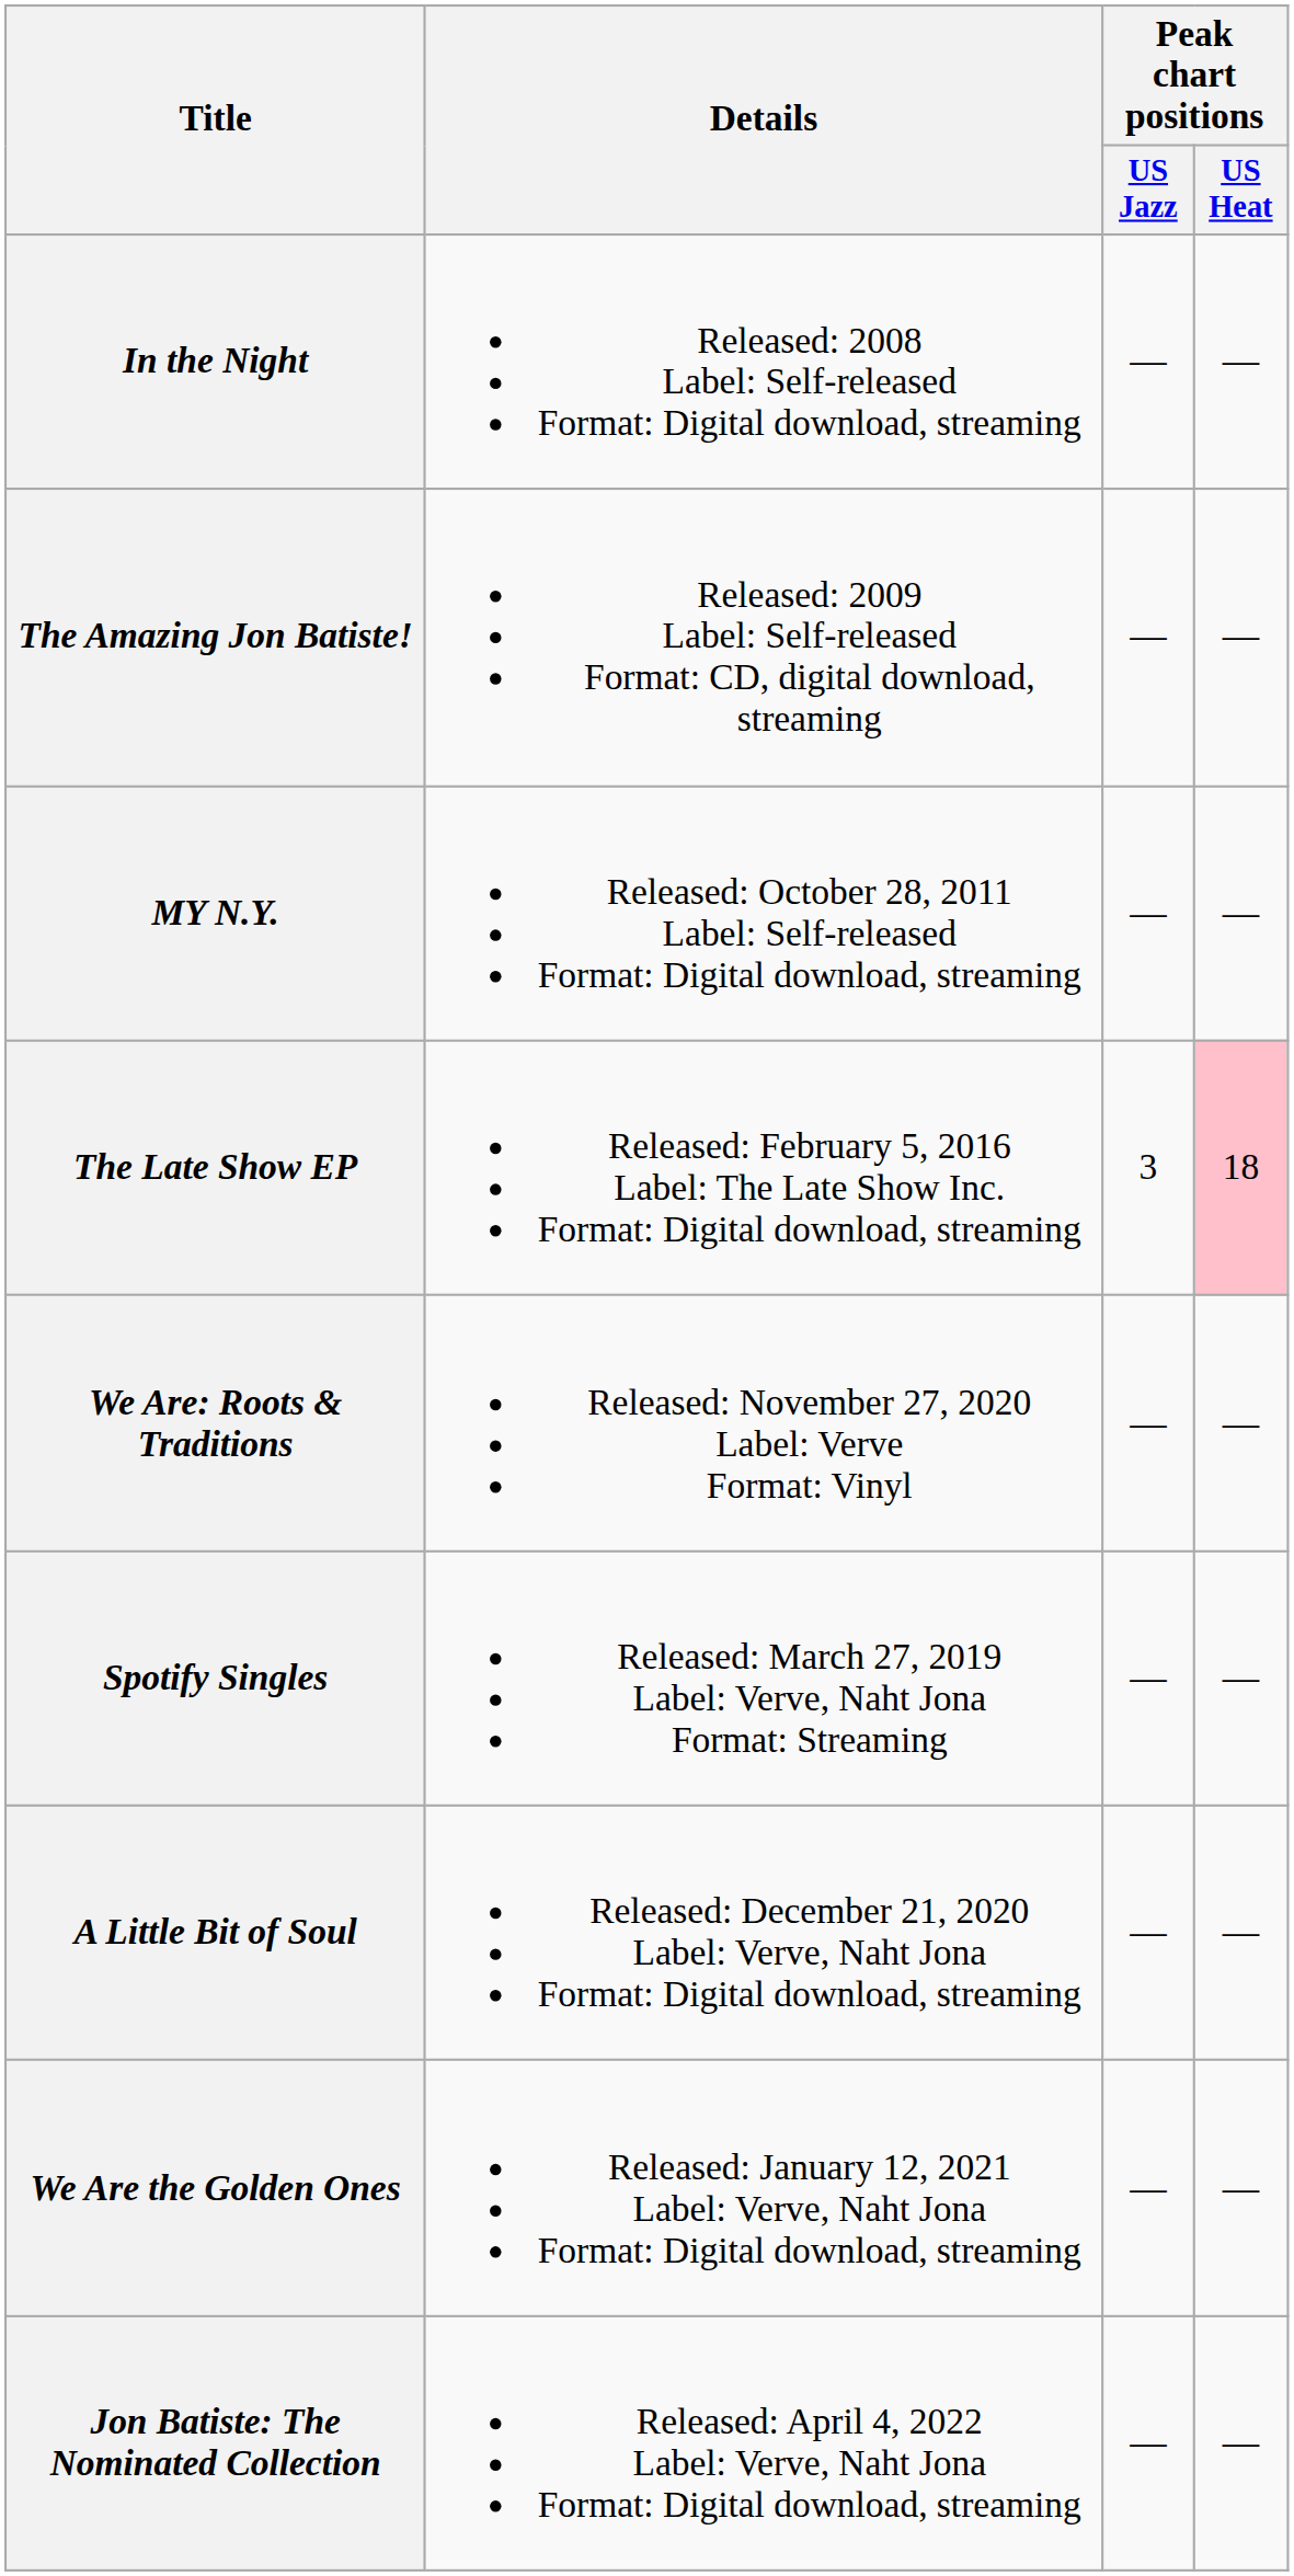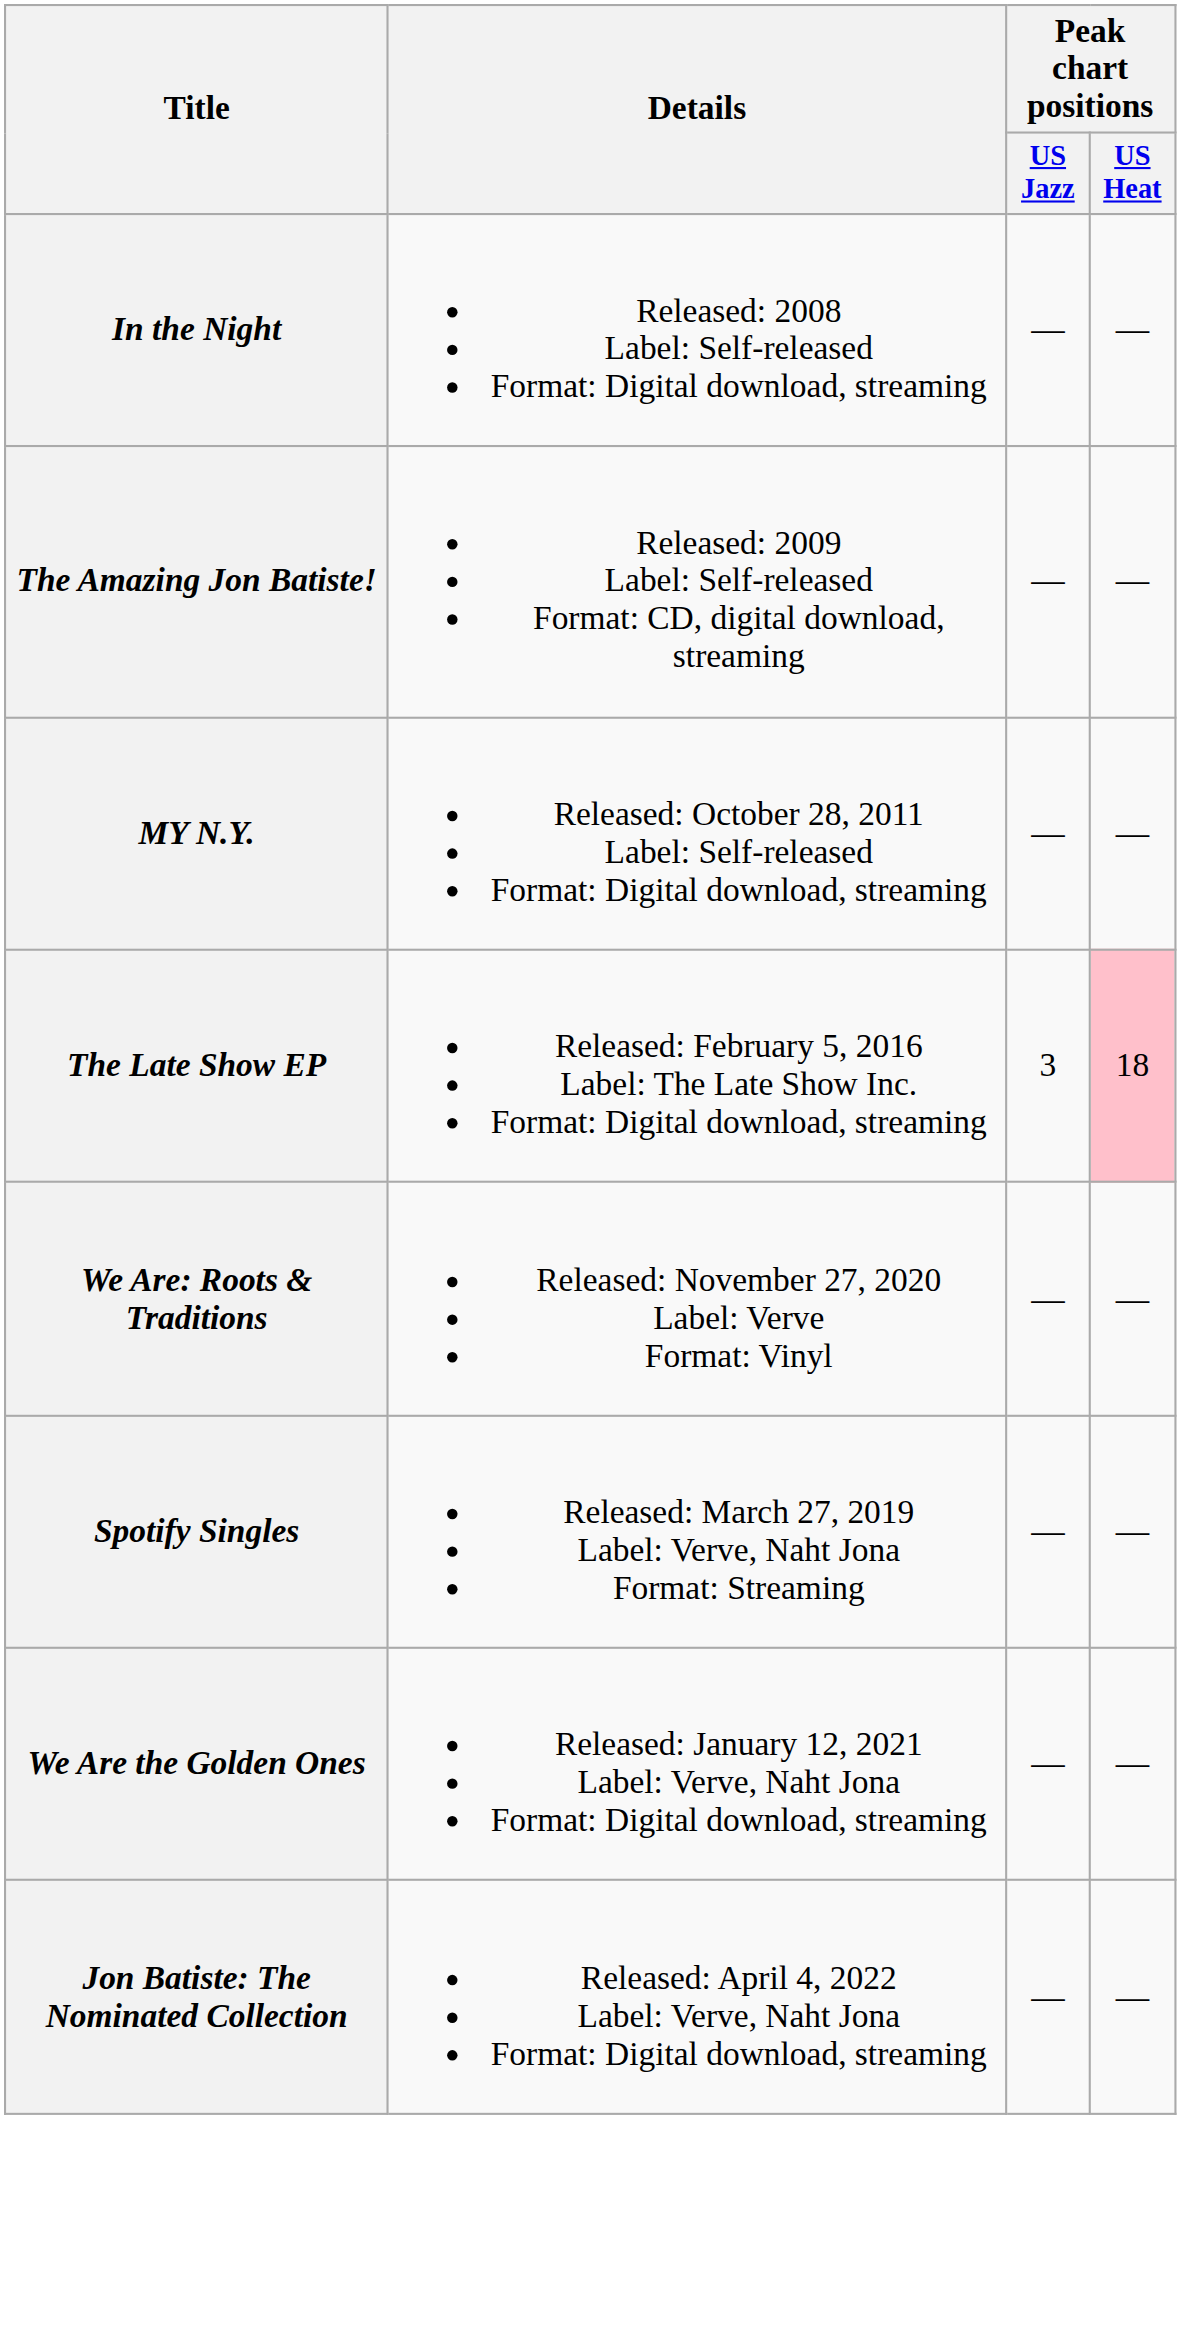 <table class="wikitable plainrowheaders" style="text-align:center;">
 <tr>
 <th scope="col" rowspan="2" style="width:11em;">Title</th>
 <th scope="col" rowspan="2" style="width:18em;">Details</th>
 <th scope="col" colspan="2">Peak chart positions</th>
 </tr>
 <tr>
 <th scope="col" style="width:2.5em;font-size:85%;"><a href='#'>US<br>Jazz</a><br></th>
 <th scope="col" style="width:2.5em;font-size:85%;"><a href='#'>US<br>Heat</a><br></th>
 </tr>
 <tr>
 <th scope="row"><em>In the Night</em></th>
 <td><br><ul><li>Released: 2008</li><li>Label: Self-released</li><li>Format: Digital download, streaming</li></ul></td>
 <td>—</td>
 <td>—</td>
 </tr>
 <tr>
 <th scope="row"><em>The Amazing Jon Batiste!</em></th>
 <td><br><ul><li>Released: 2009</li><li>Label: Self-released</li><li>Format: CD, digital download, streaming</li></ul></td>
 <td>—</td>
 <td>—</td>
 </tr>
 <tr>
 <th scope="row"><em>MY N.Y.</em><br></th>
 <td><br><ul><li>Released: October 28, 2011</li><li>Label: Self-released</li><li>Format: Digital download, streaming</li></ul></td>
 <td>—</td>
 <td>—</td>
 </tr>
 <tr>
 <th scope="row"><em>The Late Show EP</em><br></th>
 <td><br><ul><li>Released: February 5, 2016</li><li>Label: The Late Show Inc.</li><li>Format: Digital download, streaming</li></ul></td>
 <td>3</td>
 <td style="background: pink;">18</td>
 </tr>
 <tr>
 <th scope="row"><em>We Are: Roots & Traditions</em></th>
 <td><br><ul><li>Released: November 27, 2020</li><li>Label: Verve</li><li>Format: Vinyl</li></ul></td>
 <td>—</td>
 <td>—</td>
 </tr>
 <tr>
 <th scope="row"><em>Spotify Singles</em></th>
 <td><br><ul><li>Released: March 27, 2019</li><li>Label: Verve, Naht Jona</li><li>Format: Streaming</li></ul></td>
 <td>—</td>
 <td>—</td>
 </tr>
 <tr>
-<th scope="row"><em>A Little Bit of Soul</em></th>
-<td><br><ul><li>Released: December 21, 2020</li><li>Label: Verve, Naht Jona</li><li>Format: Digital download, streaming</li></ul></td>
-<td>—</td>
-<td>—</td>
-</tr>
-<tr>
 <th scope="row"><em>We Are the Golden Ones</em></th>
 <td><br><ul><li>Released: January 12, 2021</li><li>Label: Verve, Naht Jona</li><li>Format: Digital download, streaming</li></ul></td>
 <td>—</td>
 <td>—</td>
 </tr>
 <tr>
 <th scope="row"><em>Jon Batiste: The Nominated Collection</em></th>
 <td><br><ul><li>Released: April 4, 2022</li><li>Label: Verve, Naht Jona</li><li>Format: Digital download, streaming</li></ul></td>
 <td>—</td>
 <td>—</td>
 </tr>
 </table>
